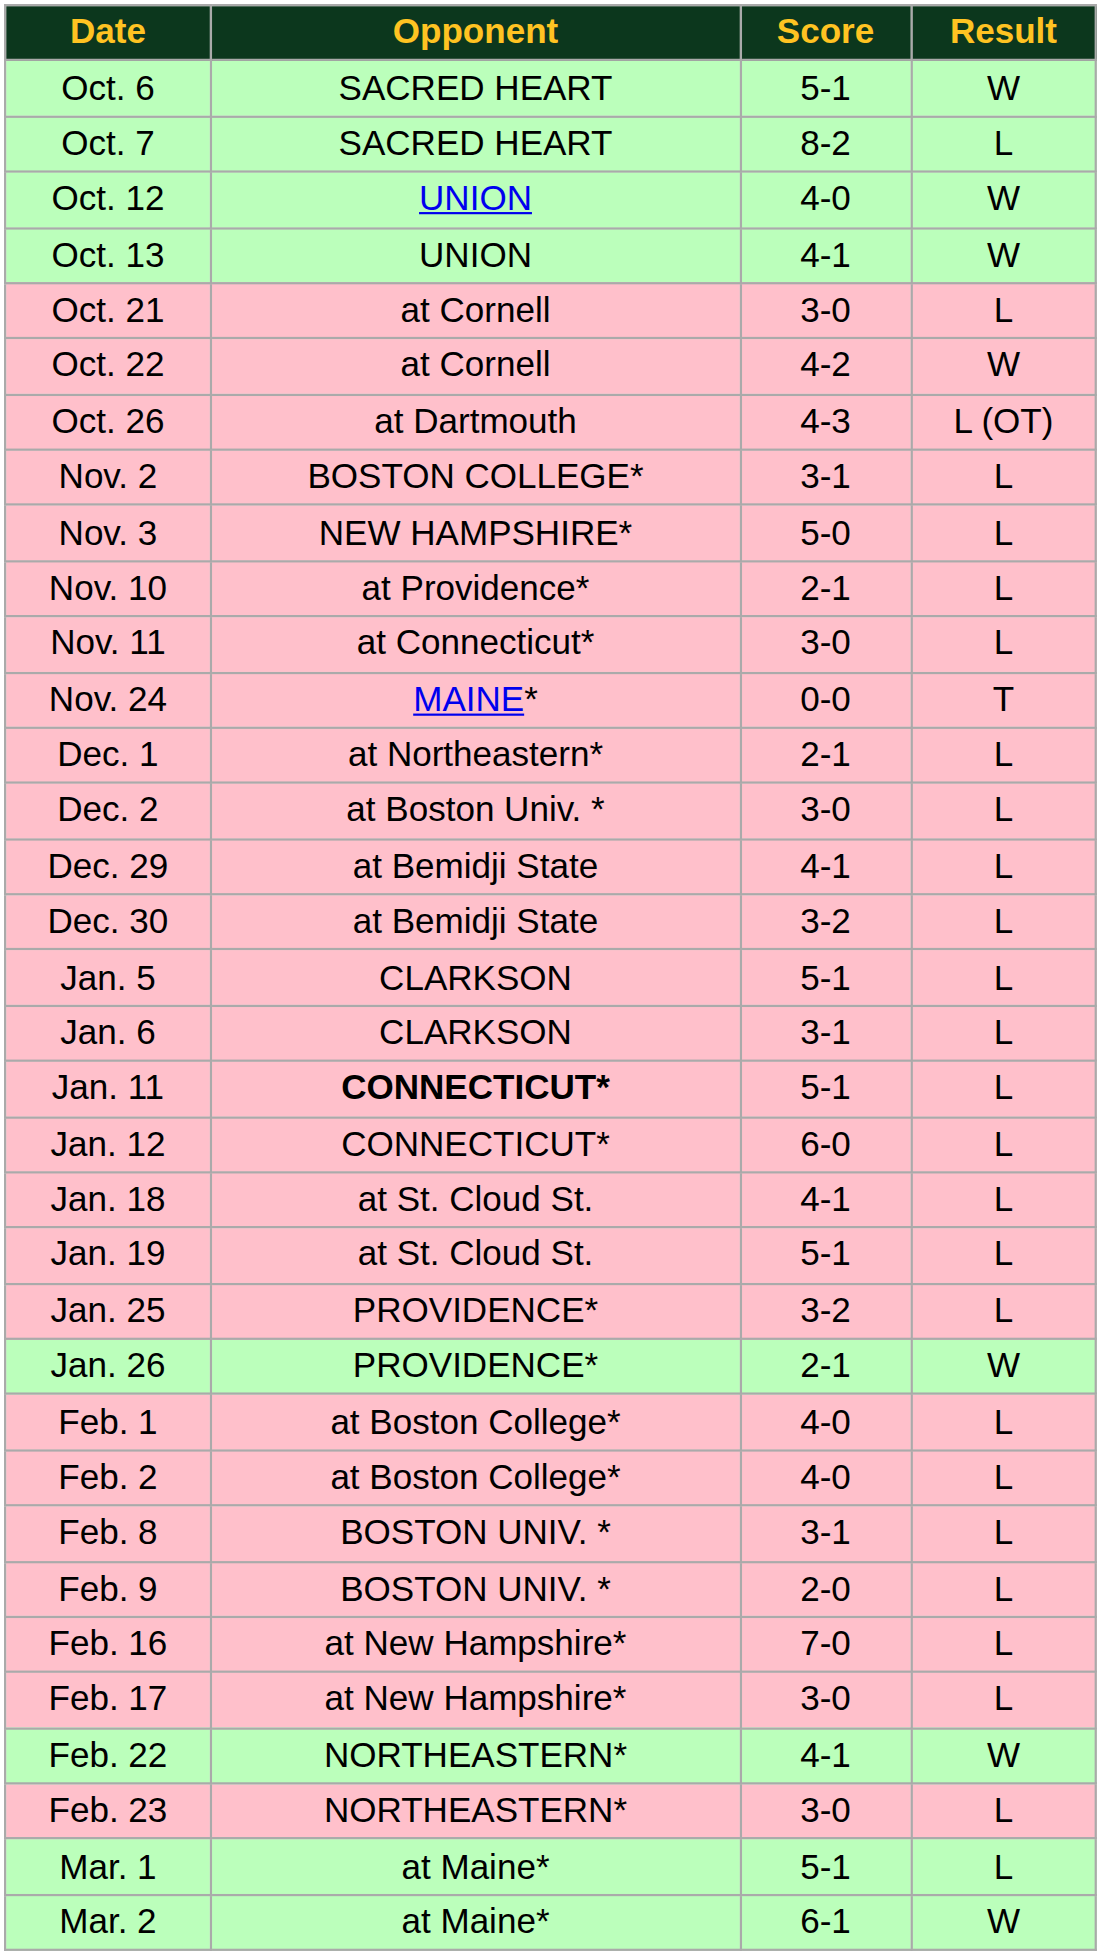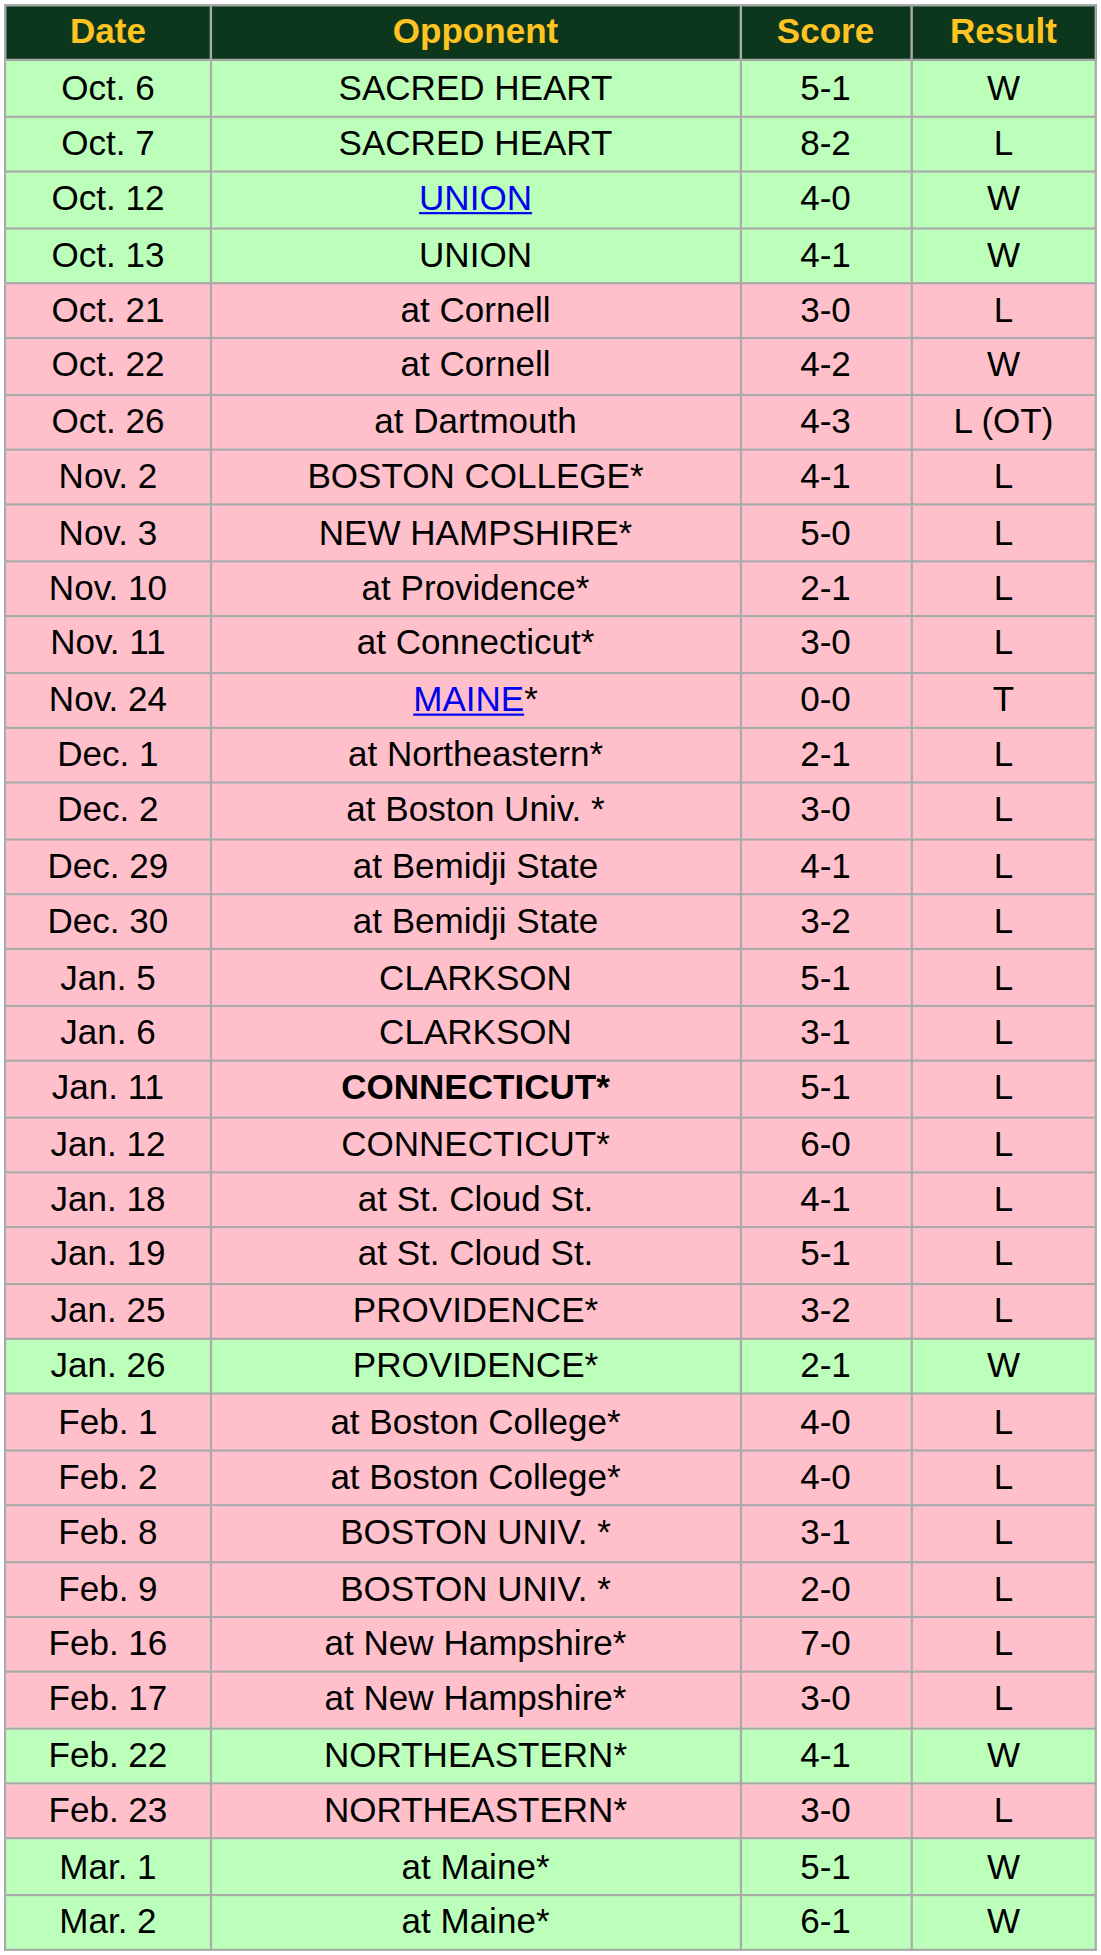 <table class="wikitable" width="80%">
 <tr align="center"  style="background:#0C371D;color:#ffc322;">
 <td><strong>Date</strong></td>
 <td><strong>Opponent</strong></td>
 <td><strong>Score</strong></td>
 <td><strong>Result</strong></td>
 </tr>
 <tr align="center" bgcolor="bbffbb">
 <td>Oct. 6</td>
 <td>SACRED HEART</td>
 <td>5-1</td>
 <td>W</td>
 </tr>
 <tr align="center" bgcolor="bbffbb">
 <td>Oct. 7</td>
 <td>SACRED HEART</td>
 <td>8-2</td>
 <td>L</td>
 </tr>
 <tr align="center" bgcolor="bbffbb">
 <td>Oct. 12</td>
 <td><a href='#'>UNION</a></td>
 <td>4-0</td>
 <td>W</td>
 </tr>
 <tr align="center" bgcolor="bbffbb">
 <td>Oct. 13</td>
 <td>UNION</td>
 <td>4-1</td>
 <td>W</td>
 </tr>
 <tr align="center" bgcolor="pink">
 <td>Oct. 21</td>
 <td>at Cornell</td>
 <td>3-0</td>
 <td>L</td>
 </tr>
 <tr align="center" bgcolor="pink">
 <td>Oct. 22</td>
 <td>at Cornell</td>
 <td>4-2</td>
 <td>W</td>
 </tr>
 <tr align="center" bgcolor="pink">
 <td>Oct. 26</td>
 <td>at Dartmouth</td>
 <td>4-3</td>
 <td>L (OT)</td>
 </tr>
 <tr align="center" bgcolor="pink">
 <td>Nov. 2</td>
 <td>BOSTON COLLEGE*</td>
-<td>3-1</td>
+<td>4-1</td>
 <td>L</td>
 </tr>
 <tr align="center" bgcolor="pink">
 <td>Nov. 3</td>
 <td>NEW HAMPSHIRE*</td>
 <td>5-0</td>
 <td>L</td>
 </tr>
 <tr align="center" bgcolor="pink">
 <td>Nov. 10</td>
 <td>at Providence*</td>
 <td>2-1</td>
 <td>L</td>
 </tr>
 <tr align="center" bgcolor="pink">
 <td>Nov. 11</td>
 <td>at Connecticut*</td>
 <td>3-0</td>
 <td>L</td>
 </tr>
 <tr align="center" bgcolor="pink">
 <td>Nov. 24</td>
 <td><a href='#'>MAINE</a>*</td>
 <td>0-0</td>
 <td>T</td>
 </tr>
 <tr align="center" bgcolor="pink">
 <td>Dec. 1</td>
 <td>at Northeastern*</td>
 <td>2-1</td>
 <td>L</td>
 </tr>
 <tr align="center" bgcolor="pink">
 <td>Dec. 2</td>
 <td>at Boston Univ. *</td>
 <td>3-0</td>
 <td>L</td>
 </tr>
 <tr align="center" bgcolor="pink">
 <td>Dec. 29</td>
 <td>at Bemidji State</td>
 <td>4-1</td>
 <td>L</td>
 </tr>
 <tr align="center" bgcolor="pink">
 <td>Dec. 30</td>
 <td>at Bemidji State</td>
 <td>3-2</td>
 <td>L</td>
 </tr>
 <tr align="center" bgcolor="pink">
 <td>Jan. 5</td>
 <td>CLARKSON</td>
 <td>5-1</td>
 <td>L</td>
 </tr>
 <tr align="center" bgcolor="pink">
 <td>Jan. 6</td>
 <td>CLARKSON</td>
 <td>3-1</td>
 <td>L</td>
 </tr>
 <tr align="center" bgcolor="pink">
 <td>Jan. 11</td>
 <td><strong>CONNECTICUT*</strong></td>
 <td>5-1</td>
 <td>L</td>
 </tr>
 <tr align="center" bgcolor="pink">
 <td>Jan. 12</td>
 <td>CONNECTICUT*</td>
 <td>6-0</td>
 <td>L</td>
 </tr>
 <tr align="center" bgcolor="pink">
 <td>Jan. 18</td>
 <td>at St. Cloud St.</td>
 <td>4-1</td>
 <td>L</td>
 </tr>
 <tr align="center" bgcolor="pink">
 <td>Jan. 19</td>
 <td>at St. Cloud St.</td>
 <td>5-1</td>
 <td>L</td>
 </tr>
 <tr align="center" bgcolor="pink">
 <td>Jan. 25</td>
 <td>PROVIDENCE*</td>
 <td>3-2</td>
 <td>L</td>
 </tr>
 <tr align="center" bgcolor="bbffbb">
 <td>Jan. 26</td>
 <td>PROVIDENCE*</td>
 <td>2-1</td>
 <td>W</td>
 </tr>
 <tr align="center" bgcolor="pink">
 <td>Feb. 1</td>
 <td>at Boston College*</td>
 <td>4-0</td>
 <td>L</td>
 </tr>
 <tr align="center" bgcolor="pink">
 <td>Feb. 2</td>
 <td>at Boston College*</td>
 <td>4-0</td>
 <td>L</td>
 </tr>
 <tr align="center" bgcolor="pink">
 <td>Feb. 8</td>
 <td>BOSTON UNIV. *</td>
 <td>3-1</td>
 <td>L</td>
 </tr>
 <tr align="center" bgcolor="pink">
 <td>Feb. 9</td>
 <td>BOSTON UNIV. *</td>
 <td>2-0</td>
 <td>L</td>
 </tr>
 <tr align="center" bgcolor="pink">
 <td>Feb. 16</td>
 <td>at New Hampshire*</td>
 <td>7-0</td>
 <td>L</td>
 </tr>
 <tr align="center" bgcolor="pink">
 <td>Feb. 17</td>
 <td>at New Hampshire*</td>
 <td>3-0</td>
 <td>L</td>
 </tr>
 <tr align="center" bgcolor="bbffbb">
 <td>Feb. 22</td>
 <td>NORTHEASTERN*</td>
 <td>4-1</td>
 <td>W</td>
 </tr>
 <tr align="center" bgcolor="pink">
 <td>Feb. 23</td>
 <td>NORTHEASTERN*</td>
 <td>3-0</td>
 <td>L</td>
 </tr>
 <tr align="center" bgcolor="bbffbb">
 <td>Mar. 1</td>
 <td>at Maine*</td>
 <td>5-1</td>
-<td>L</td>
+<td>W</td>
 </tr>
 <tr align="center" bgcolor="bbffbb">
 <td>Mar. 2</td>
 <td>at Maine*</td>
 <td>6-1</td>
 <td>W</td>
 </tr>
 </table>
